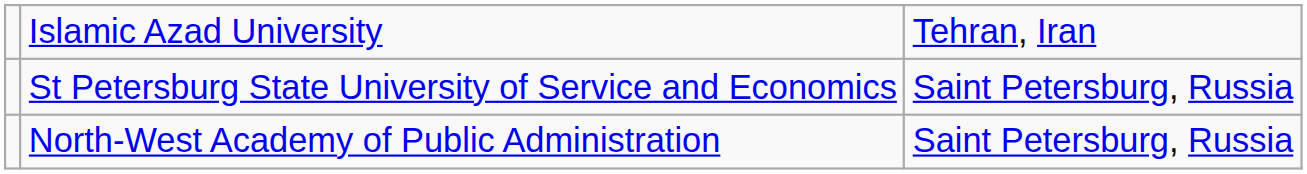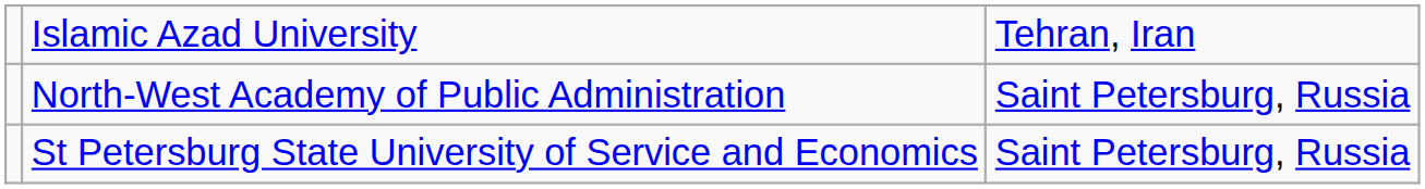 <table class="wikitable">
 <tr>
 <td></td>
 <td> <a href='#'>Islamic Azad University</a></td>
 <td><a href='#'>Tehran</a>, <a href='#'>Iran</a></td>
 </tr>
 <tr>
 <td></td>
-<td> <a href='#'>St Petersburg State University of Service and Economics</a></td>
+<td> <a href='#'>North-West Academy of Public Administration</a></td>
 <td><a href='#'>Saint Petersburg</a>, <a href='#'>Russia</a></td>
 </tr>
 <tr>
 <td></td>
-<td> <a href='#'>North-West Academy of Public Administration</a></td>
+<td> <a href='#'>St Petersburg State University of Service and Economics</a></td>
 <td><a href='#'>Saint Petersburg</a>, <a href='#'>Russia</a></td>
 </tr>
 </table>
